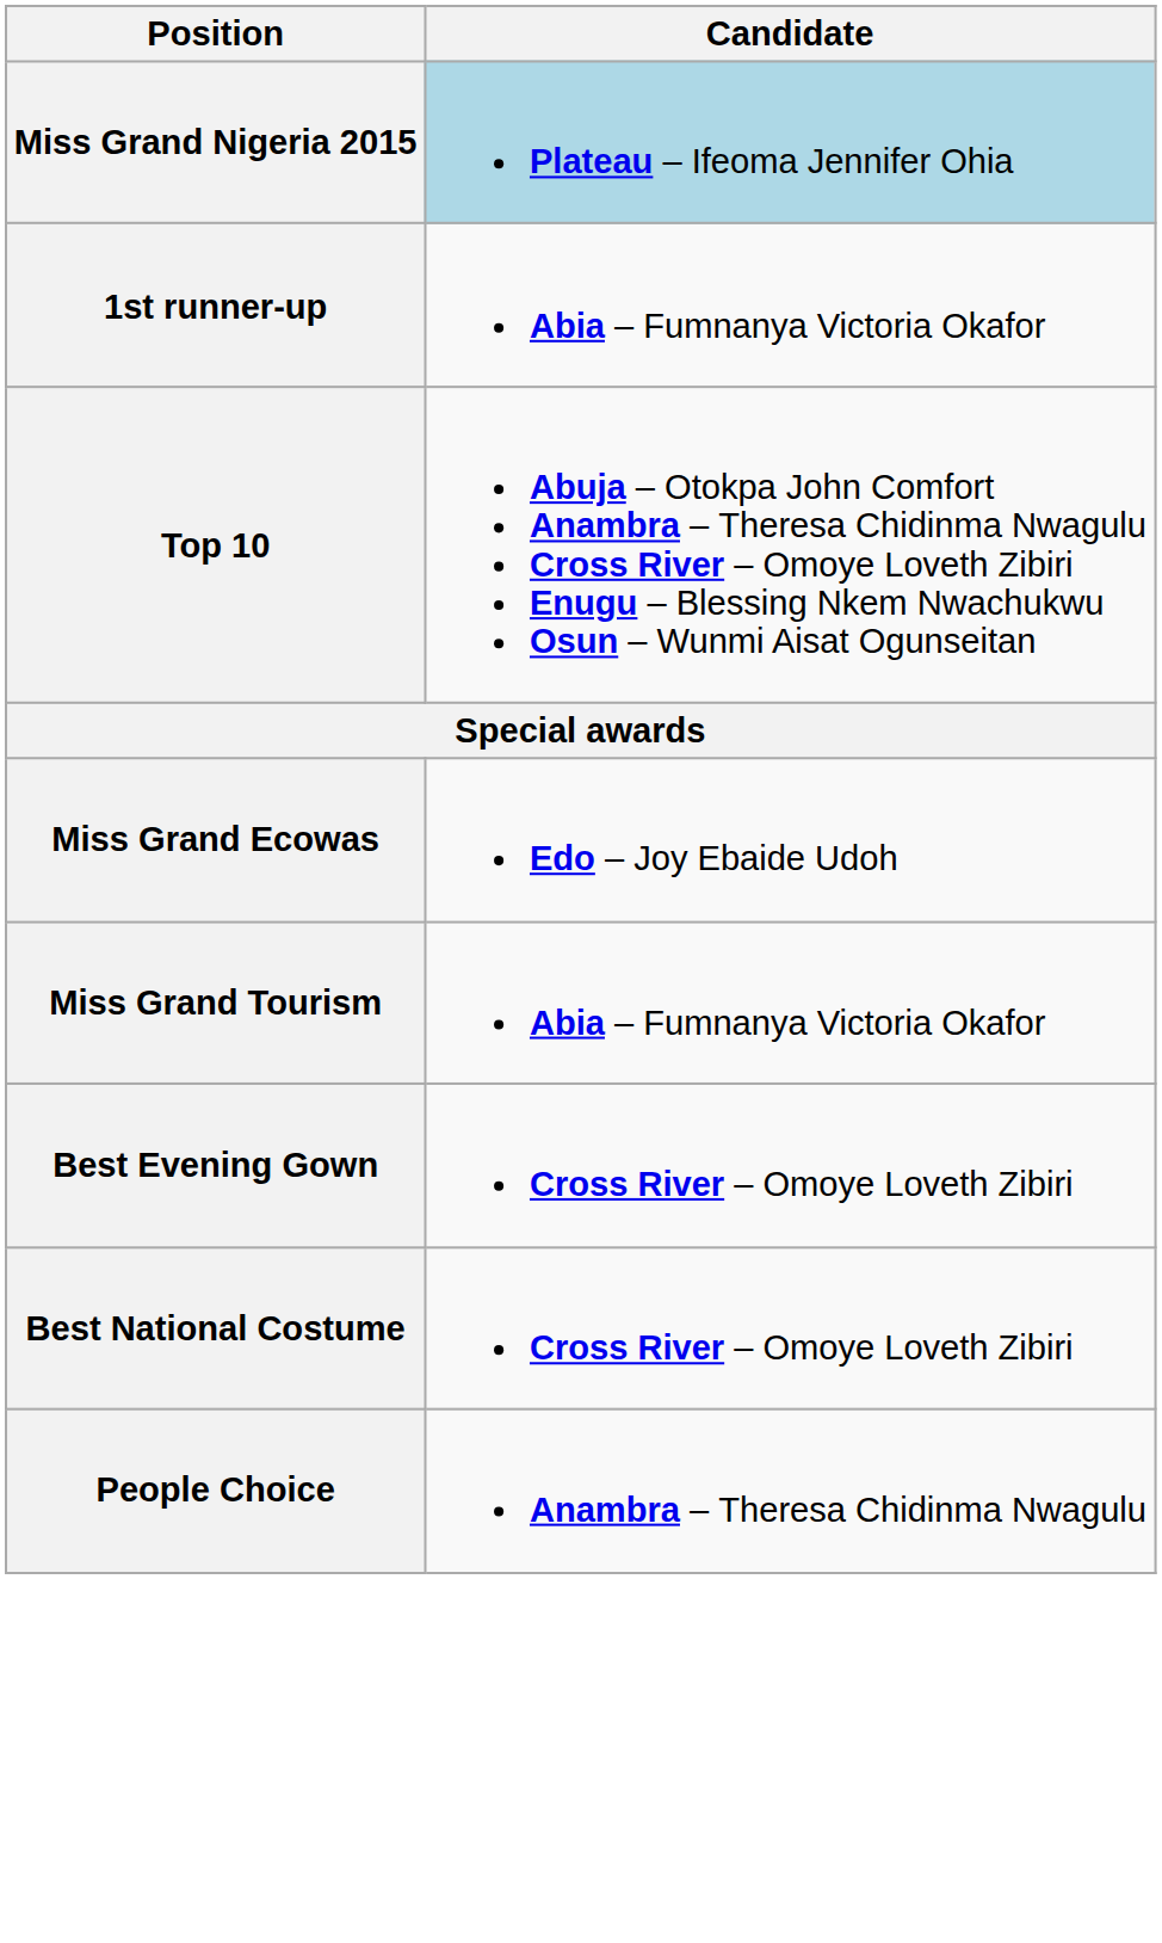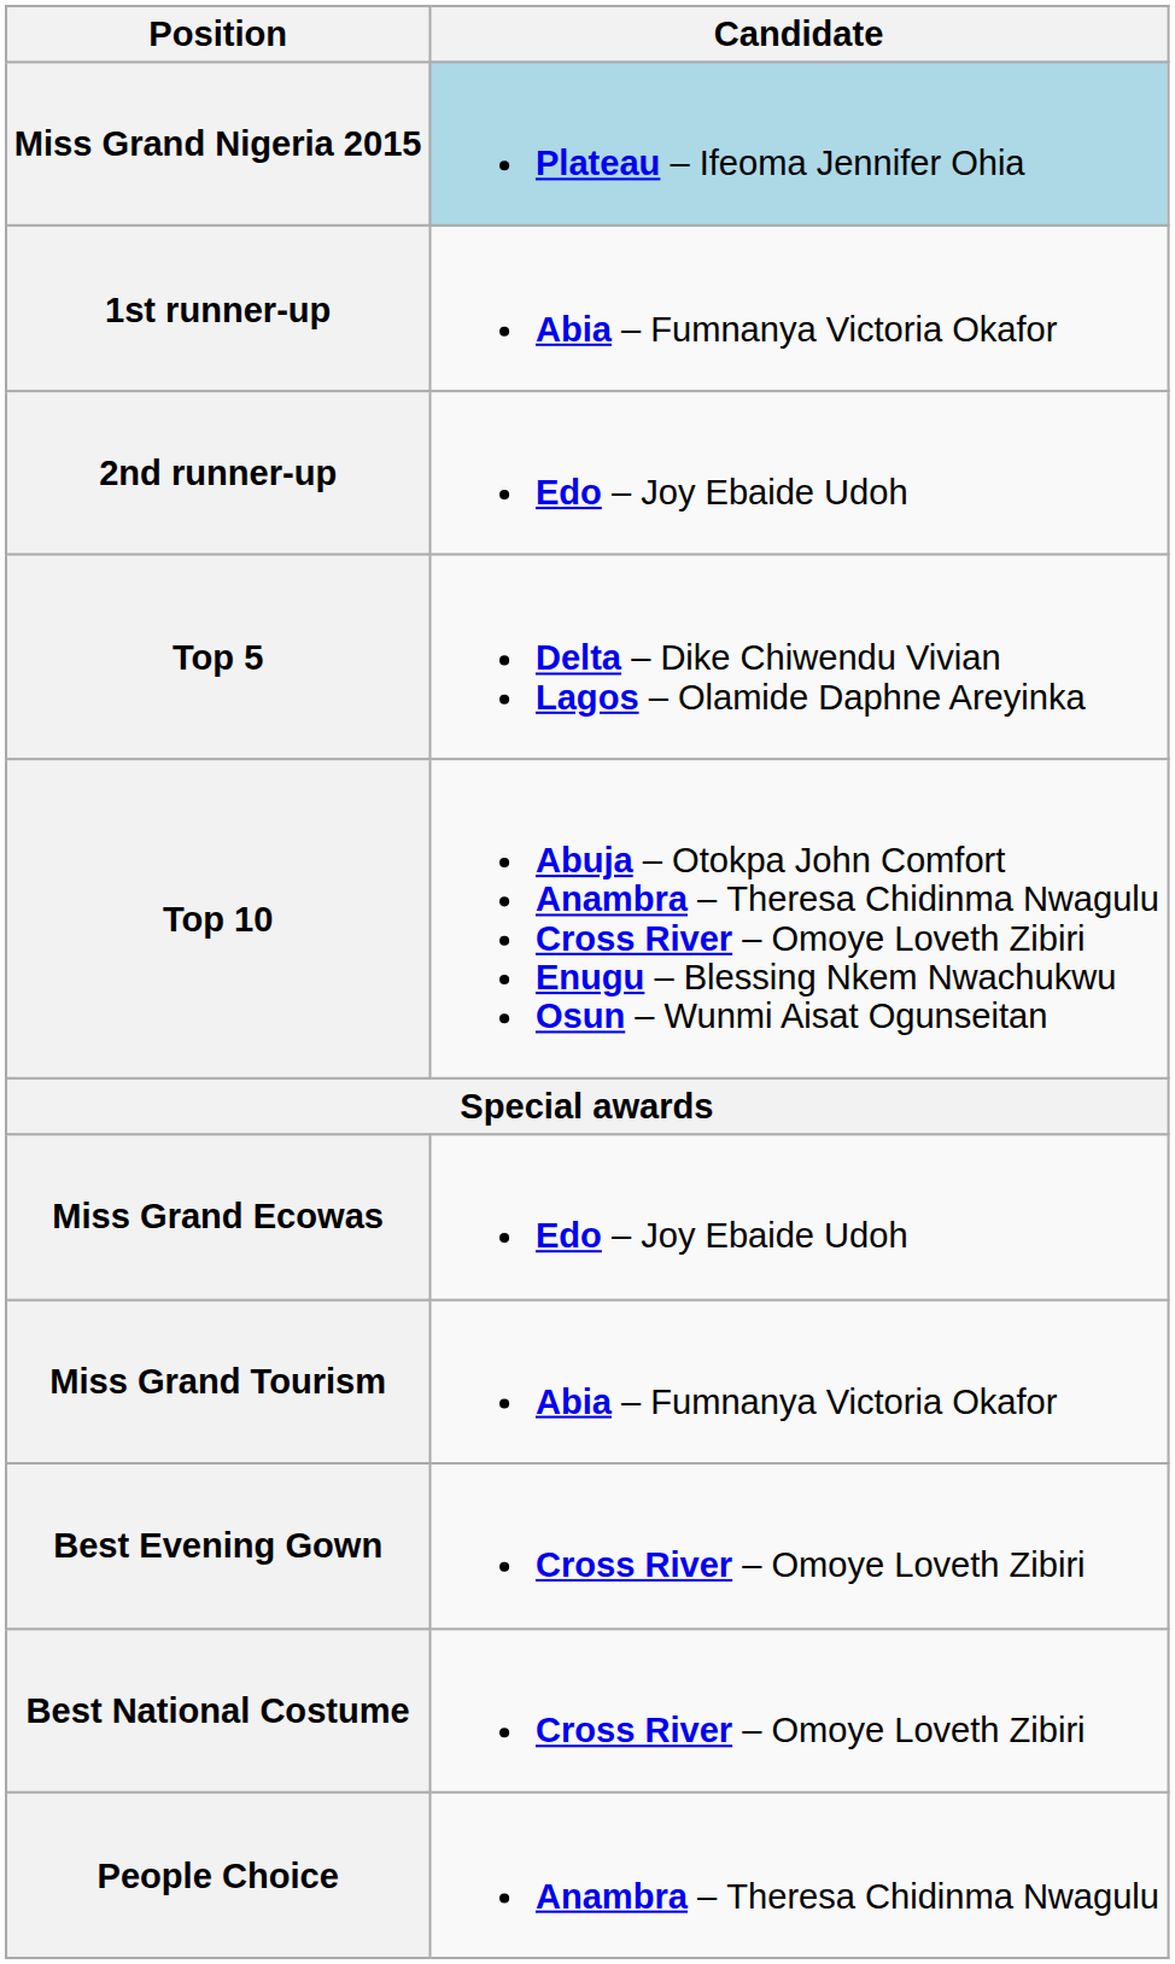 <table class="wikitable" style="font-size: 90%;">
 <tr>
 <th>Position</th>
 <th>Candidate</th>
 </tr>
 <tr>
 <th>Miss Grand Nigeria 2015</th>
 <td style="background: lightblue;"><br><ul><li><strong><a href='#'>Plateau</a></strong> – Ifeoma Jennifer Ohia</li></ul></td>
 </tr>
 <tr>
 <th>1st runner-up</th>
 <td><br><ul><li><strong><a href='#'>Abia</a></strong> – Fumnanya Victoria Okafor</li></ul></td>
+</tr>
+<tr>
+<th>2nd runner-up</th>
+<td><br><ul><li><strong><a href='#'>Edo</a></strong> – Joy Ebaide Udoh</li></ul></td>
+</tr>
+<tr>
+<th>Top 5</th>
+<td><br><ul><li><strong><a href='#'>Delta</a></strong> – Dike Chiwendu Vivian</li><li><strong><a href='#'>Lagos</a></strong> – Olamide Daphne Areyinka</li></ul></td>
 </tr>
 <tr>
 <th>Top 10</th>
 <td><br><ul><li><strong><a href='#'>Abuja</a></strong> – Otokpa John Comfort</li><li><strong><a href='#'>Anambra</a></strong> – Theresa Chidinma Nwagulu</li><li><strong><a href='#'>Cross River</a></strong> – Omoye Loveth Zibiri</li><li><strong><a href='#'>Enugu</a></strong> – Blessing Nkem Nwachukwu</li><li><strong><a href='#'>Osun</a></strong> – Wunmi Aisat Ogunseitan</li></ul></td>
 </tr>
 <tr>
 <th colspan=2>Special awards</th>
 </tr>
 <tr>
 <th>Miss Grand Ecowas</th>
 <td><br><ul><li><strong><a href='#'>Edo</a></strong> – Joy Ebaide Udoh</li></ul></td>
 </tr>
 <tr>
 <th>Miss Grand Tourism</th>
 <td><br><ul><li><strong><a href='#'>Abia</a></strong> – Fumnanya Victoria Okafor</li></ul></td>
 </tr>
 <tr>
 <th>Best Evening Gown</th>
 <td><br><ul><li><strong><a href='#'>Cross River</a></strong> – Omoye Loveth Zibiri</li></ul></td>
 </tr>
 <tr>
 <th>Best National Costume</th>
 <td><br><ul><li><strong><a href='#'>Cross River</a></strong> – Omoye Loveth Zibiri</li></ul></td>
 </tr>
 <tr>
 <th>People Choice</th>
 <td><br><ul><li><strong><a href='#'>Anambra</a></strong> – Theresa Chidinma Nwagulu</li></ul></td>
 </tr>
 </table>
